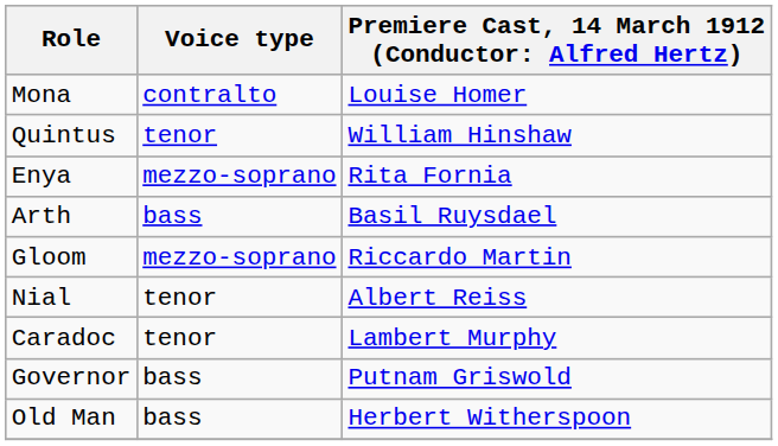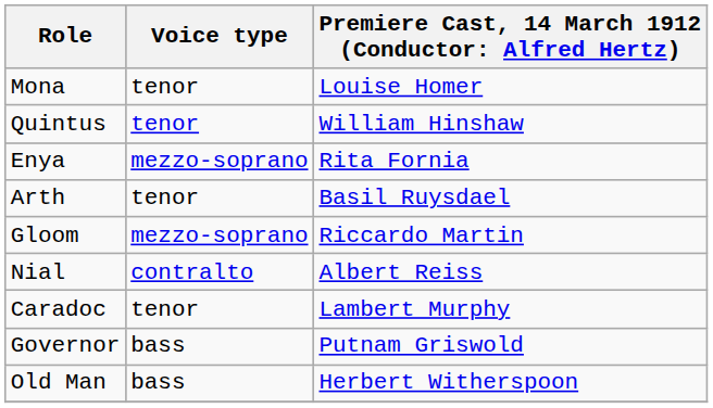 <table class="wikitable">
 <tr>
 <th>Role</th>
 <th>Voice type</th>
 <th>Premiere Cast, 14 March 1912<br>(Conductor: <a href='#'>Alfred Hertz</a>)</th>
 </tr>
 <tr>
 <td>Mona</td>
-<td><a href='#'>contralto</a></td>
+<td>tenor</td>
 <td><a href='#'>Louise Homer</a></td>
 </tr>
 <tr>
 <td>Quintus</td>
 <td><a href='#'>tenor</a></td>
 <td><a href='#'>William Hinshaw</a></td>
 </tr>
 <tr>
 <td>Enya</td>
 <td><a href='#'>mezzo-soprano</a></td>
 <td><a href='#'>Rita Fornia</a></td>
 </tr>
 <tr>
 <td>Arth</td>
-<td><a href='#'>bass</a></td>
+<td>tenor</td>
 <td><a href='#'>Basil Ruysdael</a></td>
 </tr>
 <tr>
 <td>Gloom</td>
 <td><a href='#'>mezzo-soprano</a></td>
 <td><a href='#'>Riccardo Martin</a></td>
 </tr>
 <tr>
 <td>Nial</td>
-<td>tenor</td>
+<td><a href='#'>contralto</a></td>
 <td><a href='#'>Albert Reiss</a></td>
 </tr>
 <tr>
 <td>Caradoc</td>
 <td>tenor</td>
 <td><a href='#'>Lambert Murphy</a></td>
 </tr>
 <tr>
 <td>Governor</td>
 <td>bass</td>
 <td><a href='#'>Putnam Griswold</a></td>
 </tr>
 <tr>
 <td>Old Man</td>
 <td>bass</td>
 <td><a href='#'>Herbert Witherspoon</a></td>
 </tr>
 <tr>
 </tr>
 </table>
